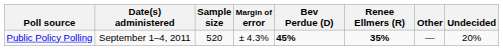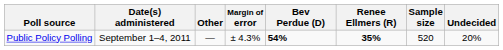 <table class="wikitable">
 <tr valign= bottom>
 <th>Poll source</th>
 <th style="width:160px;">Date(s)<br>administered</th>
-<th class=small>Sample<br>size</th>
+<th>Other</th>
 <th><small>Margin of</small><br>error</th>
 <th width=110px>Bev<br>Perdue (D)</th>
 <th width=110px>Renee<br>Ellmers (R)</th>
-<th>Other</th>
+<th class=small>Sample<br>size</th>
 <th>Undecided</th>
 </tr>
 <tr>
 <td><a href='#'>Public Policy Polling</a></td>
 <td align=center>September 1–4, 2011</td>
+<td align=center>—</td>
+<td align=center>± 4.3%</td>
+<td><strong>54%</strong></td>
+<td align=center><strong>35%</strong></td>
 <td align=center>520</td>
-<td align=center>± 4.3%</td>
-<td><strong>45%</strong></td>
-<td align=center><strong>35%</strong></td>
-<td align=center>—</td>
 <td align=center>20%</td>
 </tr>
 </table>
